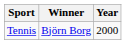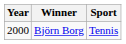 <table class="wikitable">
 <tr>
+<th>Year</th>
+<th>Winner</th>
 <th>Sport</th>
-<th>Winner</th>
-<th>Year</th>
 </tr>
 <tr>
+<td>2000</td>
+<td><a href='#'>Björn Borg</a></td>
 <td><a href='#'>Tennis</a></td>
-<td><a href='#'>Björn Borg</a></td>
-<td>2000</td>
 </tr>
 </table>
